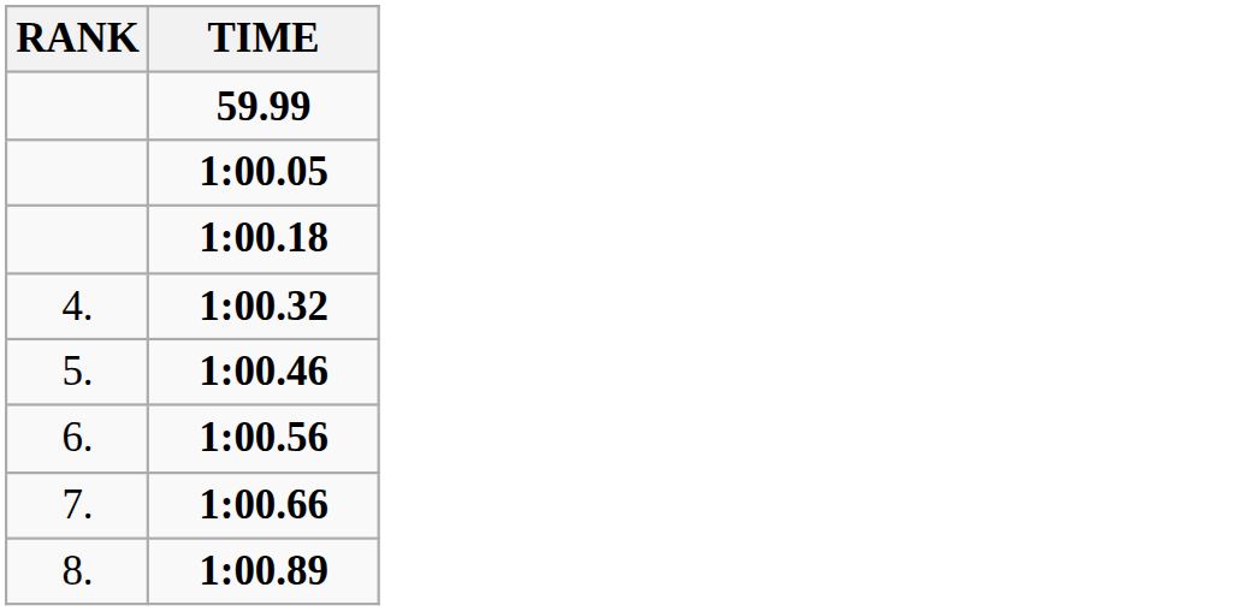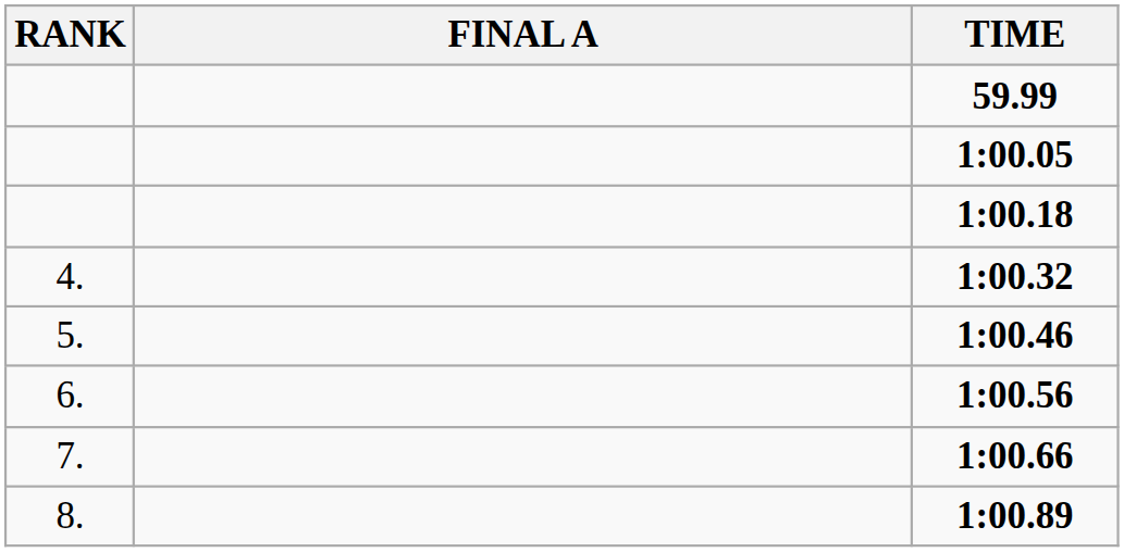 <table class="wikitable">
 <tr>
 <th>RANK</th>
+<th style="width: 20em">FINAL A</th>
 <th style="width: 5em">TIME</th>
 </tr>
 <tr>
 <td align="center"></td>
+<td></td>
 <td align="center"><strong>59.99</strong></td>
 </tr>
 <tr>
 <td align="center"></td>
+<td></td>
 <td align="center"><strong>1:00.05</strong></td>
 </tr>
 <tr>
 <td align="center"></td>
+<td></td>
 <td align="center"><strong>1:00.18</strong></td>
 </tr>
 <tr>
 <td align="center">4.</td>
+<td></td>
 <td align="center"><strong>1:00.32</strong></td>
 </tr>
 <tr>
 <td align="center">5.</td>
+<td></td>
 <td align="center"><strong>1:00.46</strong></td>
 </tr>
 <tr>
 <td align="center">6.</td>
+<td></td>
 <td align="center"><strong>1:00.56</strong></td>
 </tr>
 <tr>
 <td align="center">7.</td>
+<td></td>
 <td align="center"><strong>1:00.66</strong></td>
 </tr>
 <tr>
 <td align="center">8.</td>
+<td></td>
 <td align="center"><strong>1:00.89</strong></td>
 </tr>
 </table>
